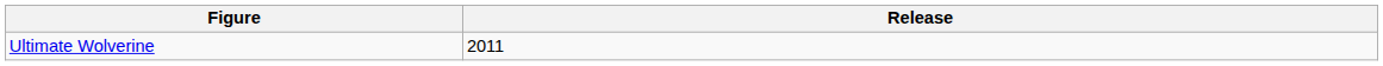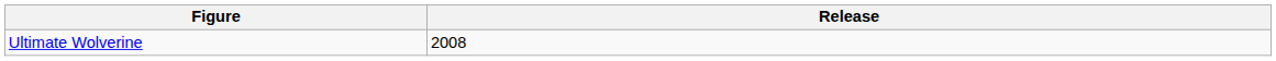 <table class="wikitable" style="width:80%;">
 <tr>
 <th width=20%>Figure</th>
 <th width=40%>Release</th>
 </tr>
 <tr>
 <td><a href='#'>Ultimate Wolverine</a></td>
-<td>2011</td>
+<td>2008</td>
 </tr>
 </table>
